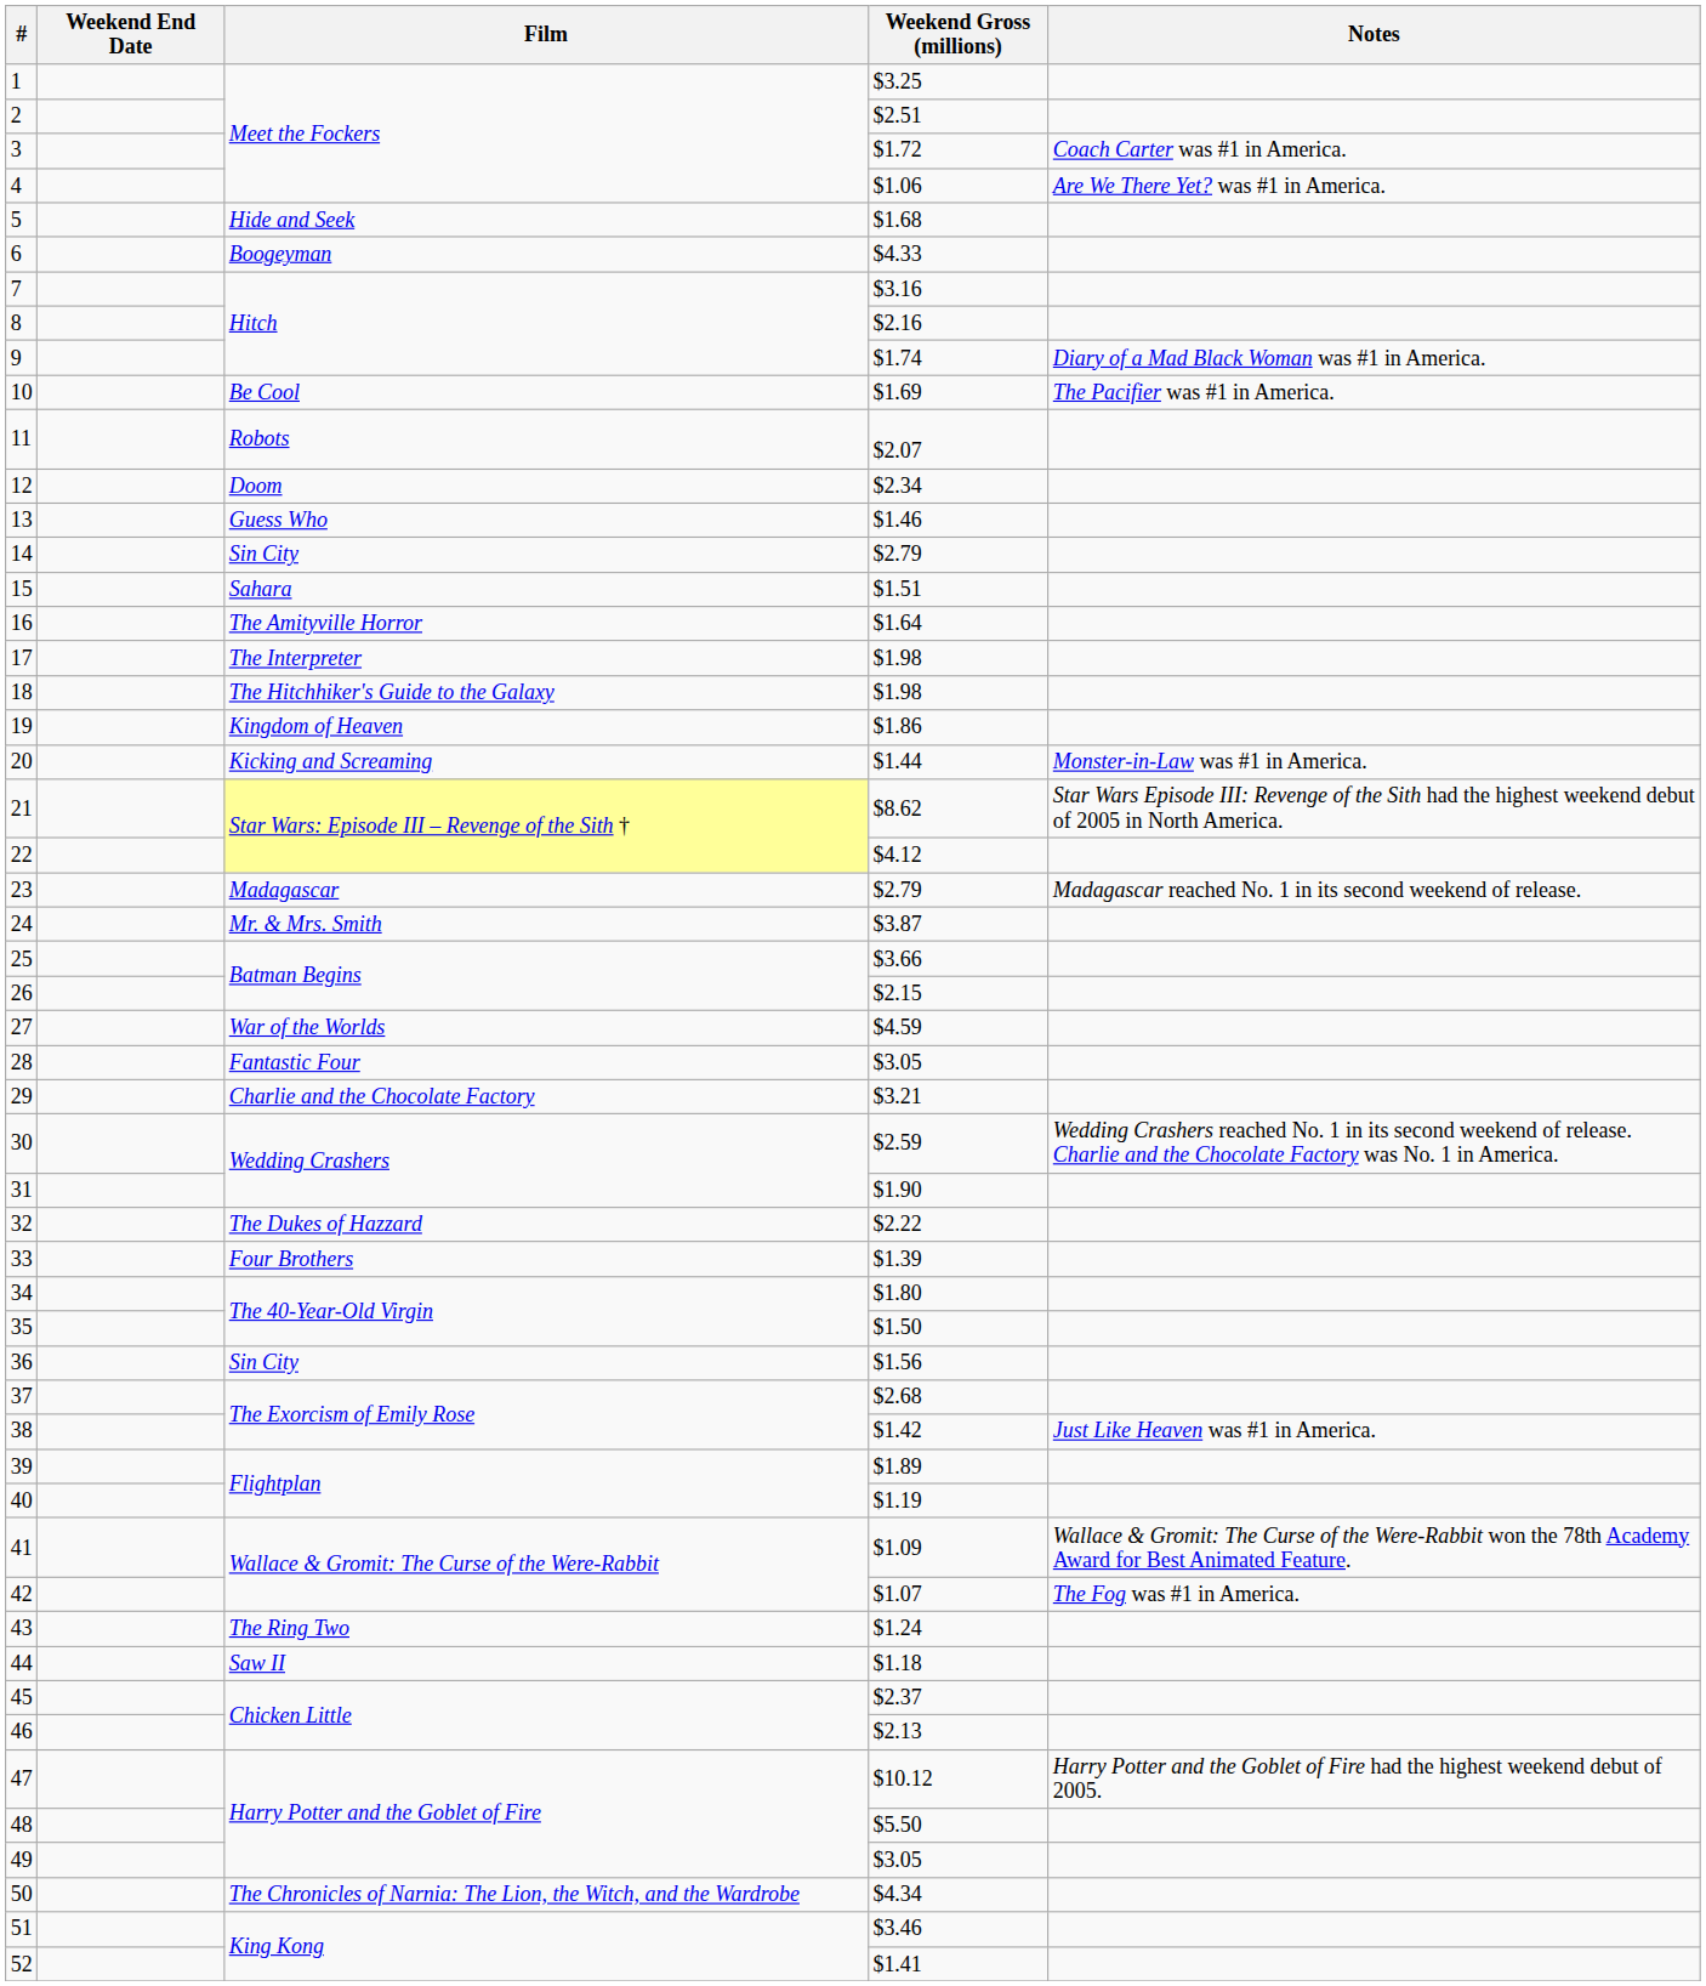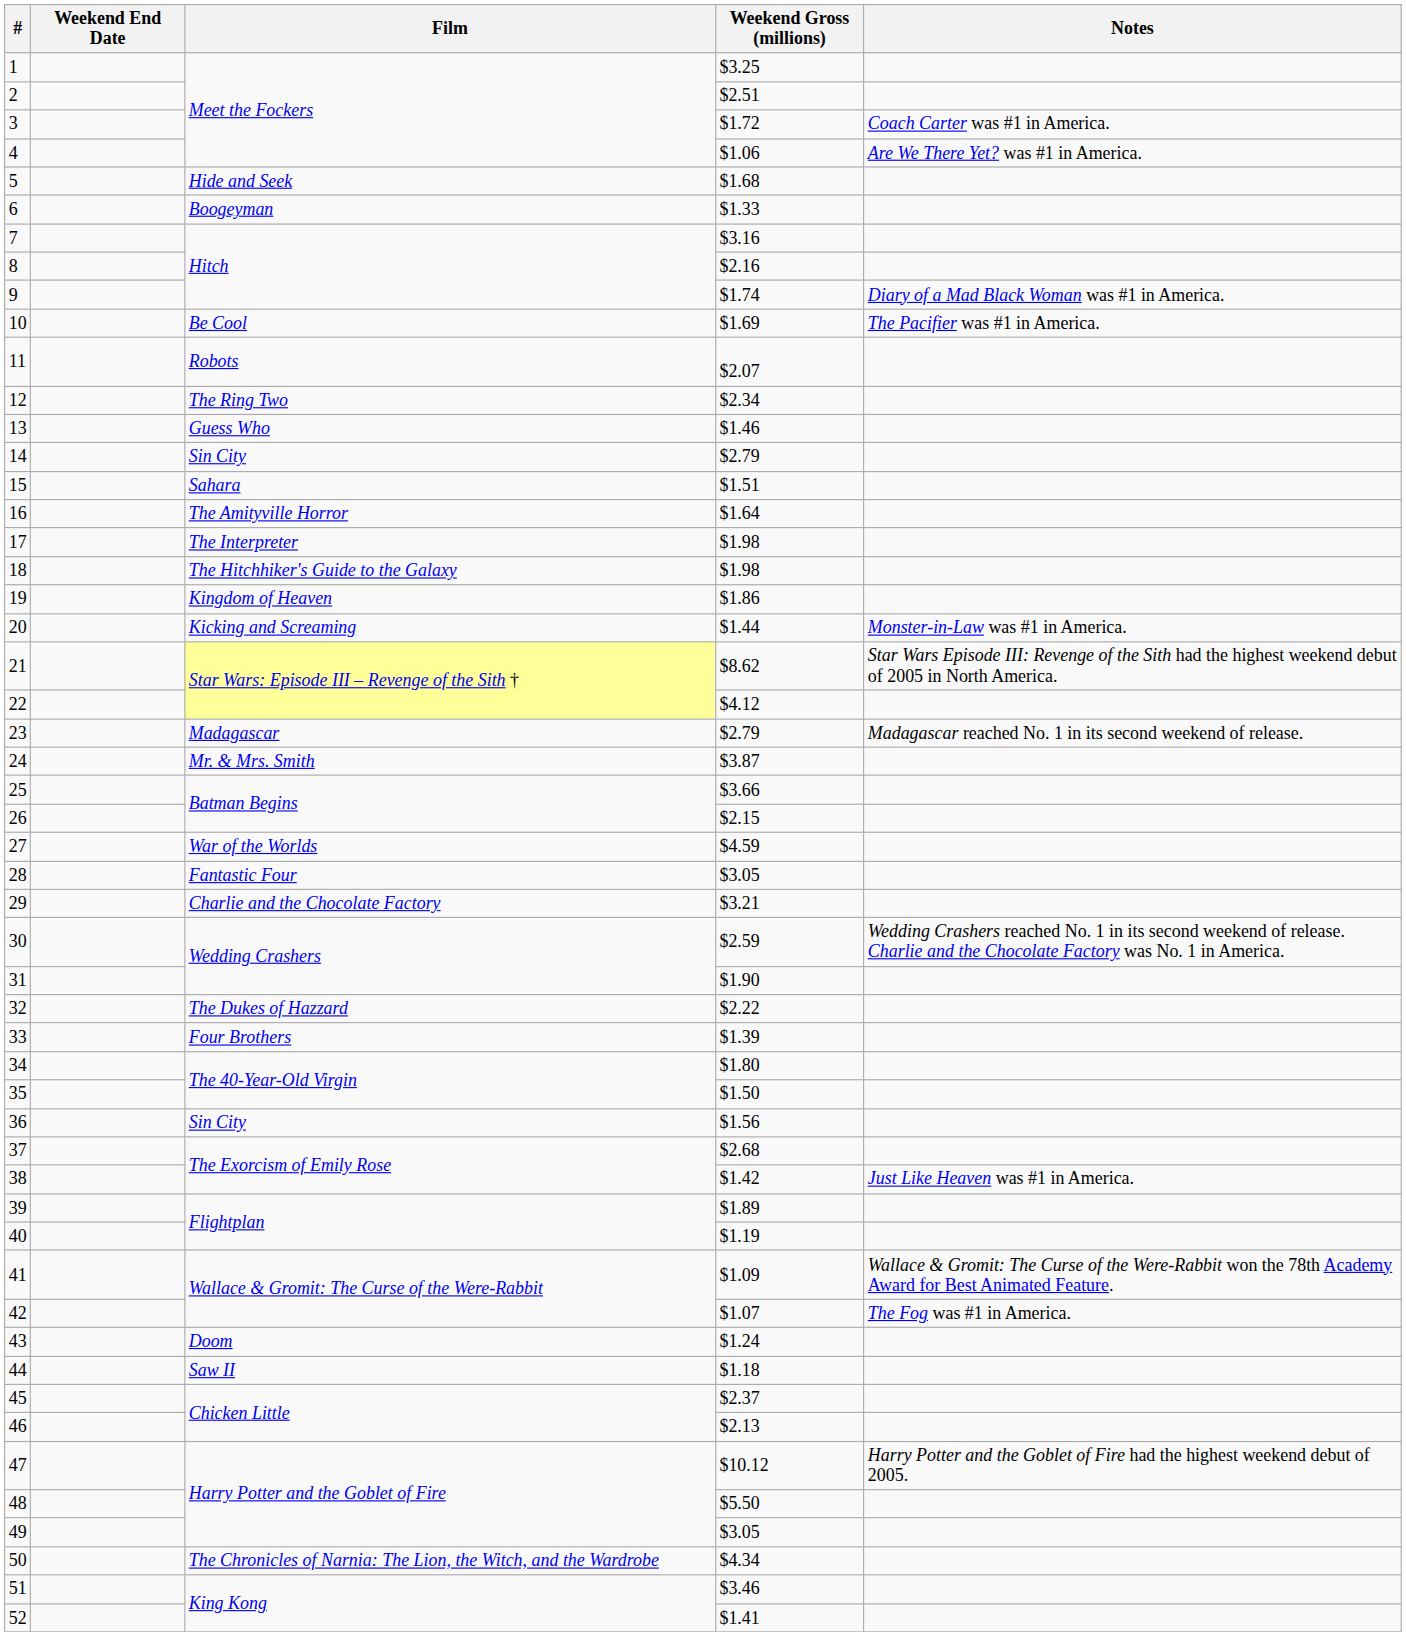 <table class="wikitable sortable">
 <tr>
 <th abbr="Week">#</th>
 <th abbr="Date" style="width:130px">Weekend End Date</th>
 <th width="38%">Film</th>
 <th abbr="Gross">Weekend Gross (millions)</th>
 <th>Notes</th>
 </tr>
 <tr>
 <td>1</td>
 <td></td>
 <td rowspan="4"><em><a href='#'>Meet the Fockers</a></em></td>
 <td>$3.25</td>
 <td></td>
 </tr>
 <tr>
 <td>2</td>
 <td></td>
 <td>$2.51</td>
 <td></td>
 </tr>
 <tr>
 <td>3</td>
 <td></td>
 <td>$1.72</td>
 <td><em><a href='#'>Coach Carter</a></em> was #1 in America.</td>
 </tr>
 <tr>
 <td>4</td>
 <td></td>
 <td>$1.06</td>
 <td><em><a href='#'>Are We There Yet?</a></em> was #1 in America.</td>
 </tr>
 <tr>
 <td>5</td>
 <td></td>
 <td><em><a href='#'>Hide and Seek</a></em></td>
 <td>$1.68</td>
 <td></td>
 </tr>
 <tr>
 <td>6</td>
 <td></td>
 <td><em><a href='#'>Boogeyman</a></em></td>
-<td>$4.33</td>
+<td>$1.33</td>
 <td></td>
 </tr>
 <tr>
 <td>7</td>
 <td></td>
 <td rowspan="3"><em><a href='#'>Hitch</a></em></td>
 <td>$3.16</td>
 <td></td>
 </tr>
 <tr>
 <td>8</td>
 <td></td>
 <td>$2.16</td>
 <td></td>
 </tr>
 <tr>
 <td>9</td>
 <td></td>
 <td>$1.74</td>
 <td><em><a href='#'>Diary of a Mad Black Woman</a></em> was #1 in America.</td>
 </tr>
 <tr>
 <td>10</td>
 <td></td>
 <td><em><a href='#'>Be Cool</a></em></td>
 <td>$1.69</td>
 <td><em><a href='#'>The Pacifier</a></em> was #1 in America.</td>
 </tr>
 <tr>
 <td>11</td>
 <td></td>
 <td><em><a href='#'>Robots</a></em></td>
 <td><br>$2.07</td>
 </tr>
 <tr>
 <td>12</td>
 <td></td>
-<td><em><a href='#'>Doom</a></em></td>
+<td><em><a href='#'>The Ring Two</a></em></td>
 <td>$2.34</td>
 <td></td>
 </tr>
 <tr>
 <td>13</td>
 <td></td>
 <td><em><a href='#'>Guess Who</a></em></td>
 <td>$1.46</td>
 <td></td>
 </tr>
 <tr>
 <td>14</td>
 <td></td>
 <td><em><a href='#'>Sin City</a></em></td>
 <td>$2.79</td>
 <td></td>
 </tr>
 <tr>
 <td>15</td>
 <td></td>
 <td><em><a href='#'>Sahara</a></em></td>
 <td>$1.51</td>
 <td></td>
 </tr>
 <tr>
 <td>16</td>
 <td></td>
 <td><em><a href='#'>The Amityville Horror</a></em></td>
 <td>$1.64</td>
 <td></td>
 </tr>
 <tr>
 <td>17</td>
 <td></td>
 <td><em><a href='#'>The Interpreter</a></em></td>
 <td>$1.98</td>
 <td></td>
 </tr>
 <tr>
 <td>18</td>
 <td></td>
 <td><em><a href='#'>The Hitchhiker's Guide to the Galaxy</a></em></td>
 <td>$1.98</td>
 <td></td>
 </tr>
 <tr>
 <td>19</td>
 <td></td>
 <td><em><a href='#'>Kingdom of Heaven</a></em></td>
 <td>$1.86</td>
 <td></td>
 </tr>
 <tr>
 <td>20</td>
 <td></td>
 <td><em><a href='#'>Kicking and Screaming</a></em></td>
 <td>$1.44</td>
 <td><em><a href='#'>Monster-in-Law</a></em> was #1 in America.</td>
 </tr>
 <tr>
 <td>21</td>
 <td></td>
 <td rowspan="2" style="background-color:#FFFF99"><em><a href='#'>Star Wars: Episode III – Revenge of the Sith</a></em> †</td>
 <td>$8.62</td>
 <td><em>Star Wars Episode III: Revenge of the Sith</em> had the highest weekend debut of 2005 in North America.</td>
 </tr>
 <tr>
 <td>22</td>
 <td></td>
 <td>$4.12</td>
 <td></td>
 </tr>
 <tr>
 <td>23</td>
 <td></td>
 <td><em><a href='#'>Madagascar</a></em></td>
 <td>$2.79</td>
 <td><em>Madagascar</em> reached No. 1 in its second weekend of release.</td>
 </tr>
 <tr>
 <td>24</td>
 <td></td>
 <td><em><a href='#'>Mr. & Mrs. Smith</a></em></td>
 <td>$3.87</td>
 <td></td>
 </tr>
 <tr>
 <td>25</td>
 <td></td>
 <td rowspan="2"><em><a href='#'>Batman Begins</a></em></td>
 <td>$3.66</td>
 <td></td>
 </tr>
 <tr>
 <td>26</td>
 <td></td>
 <td>$2.15</td>
 <td></td>
 </tr>
 <tr>
 <td>27</td>
 <td></td>
 <td><em><a href='#'>War of the Worlds</a></em></td>
 <td>$4.59</td>
 <td></td>
 </tr>
 <tr>
 <td>28</td>
 <td></td>
 <td><em><a href='#'>Fantastic Four</a></em></td>
 <td>$3.05</td>
 <td></td>
 </tr>
 <tr>
 <td>29</td>
 <td></td>
 <td><em><a href='#'>Charlie and the Chocolate Factory</a></em></td>
 <td>$3.21</td>
 <td></td>
 </tr>
 <tr>
 <td>30</td>
 <td></td>
 <td rowspan="2"><em><a href='#'>Wedding Crashers</a></em></td>
 <td>$2.59</td>
 <td><em>Wedding Crashers</em> reached No. 1 in its second weekend of release. <em><a href='#'>Charlie and the Chocolate Factory</a></em> was No. 1 in America.</td>
 </tr>
 <tr>
 <td>31</td>
 <td></td>
 <td>$1.90</td>
 <td></td>
 </tr>
 <tr>
 <td>32</td>
 <td></td>
 <td><em><a href='#'>The Dukes of Hazzard</a></em></td>
 <td>$2.22</td>
 <td></td>
 </tr>
 <tr>
 <td>33</td>
 <td></td>
 <td><em><a href='#'>Four Brothers</a></em></td>
 <td>$1.39</td>
 <td></td>
 </tr>
 <tr>
 <td>34</td>
 <td></td>
 <td rowspan="2"><em><a href='#'>The 40-Year-Old Virgin</a></em></td>
 <td>$1.80</td>
 <td></td>
 </tr>
 <tr>
 <td>35</td>
 <td></td>
 <td>$1.50</td>
 <td></td>
 </tr>
 <tr>
 <td>36</td>
 <td></td>
 <td><em><a href='#'>Sin City</a></em></td>
 <td>$1.56</td>
 <td></td>
 </tr>
 <tr>
 <td>37</td>
 <td></td>
 <td rowspan="2"><em><a href='#'>The Exorcism of Emily Rose</a></em></td>
 <td>$2.68</td>
 <td></td>
 </tr>
 <tr>
 <td>38</td>
 <td></td>
 <td>$1.42</td>
 <td><em><a href='#'>Just Like Heaven</a></em> was #1 in America.</td>
 </tr>
 <tr>
 <td>39</td>
 <td></td>
 <td rowspan="2"><em><a href='#'>Flightplan</a></em></td>
 <td>$1.89</td>
 <td></td>
 </tr>
 <tr>
 <td>40</td>
 <td></td>
 <td>$1.19</td>
 <td></td>
 </tr>
 <tr>
 <td>41</td>
 <td></td>
 <td rowspan="2"><em><a href='#'>Wallace & Gromit: The Curse of the Were-Rabbit</a></em></td>
 <td>$1.09</td>
 <td><em>Wallace & Gromit: The Curse of the Were-Rabbit</em> won the 78th <a href='#'>Academy Award for Best Animated Feature</a>.</td>
 </tr>
 <tr>
 <td>42</td>
 <td></td>
 <td>$1.07</td>
 <td><em><a href='#'>The Fog</a></em> was #1 in America.</td>
 </tr>
 <tr>
 <td>43</td>
 <td></td>
-<td><em><a href='#'>The Ring Two</a></em></td>
+<td><em><a href='#'>Doom</a></em></td>
 <td>$1.24</td>
 <td></td>
 </tr>
 <tr>
 <td>44</td>
 <td></td>
 <td><em><a href='#'>Saw II</a></em></td>
 <td>$1.18</td>
 <td></td>
 </tr>
 <tr>
 <td>45</td>
 <td></td>
 <td rowspan="2"><em><a href='#'>Chicken Little</a></em></td>
 <td>$2.37</td>
 <td></td>
 </tr>
 <tr>
 <td>46</td>
 <td></td>
 <td>$2.13</td>
 <td></td>
 </tr>
 <tr>
 <td>47</td>
 <td></td>
 <td rowspan="3"><em><a href='#'>Harry Potter and the Goblet of Fire</a></em></td>
 <td>$10.12</td>
 <td><em>Harry Potter and the Goblet of Fire</em> had the highest weekend debut of 2005.</td>
 </tr>
 <tr>
 <td>48</td>
 <td></td>
 <td>$5.50</td>
 <td></td>
 </tr>
 <tr>
 <td>49</td>
 <td></td>
 <td>$3.05</td>
 <td></td>
 </tr>
 <tr>
 <td>50</td>
 <td></td>
 <td><em><a href='#'>The Chronicles of Narnia: The Lion, the Witch, and the Wardrobe</a></em></td>
 <td>$4.34</td>
 <td></td>
 </tr>
 <tr>
 <td>51</td>
 <td></td>
 <td rowspan="2"><em><a href='#'>King Kong</a></em></td>
 <td>$3.46</td>
 <td></td>
 </tr>
 <tr>
 <td>52</td>
 <td></td>
 <td>$1.41</td>
 <td></td>
 </tr>
 </table>
